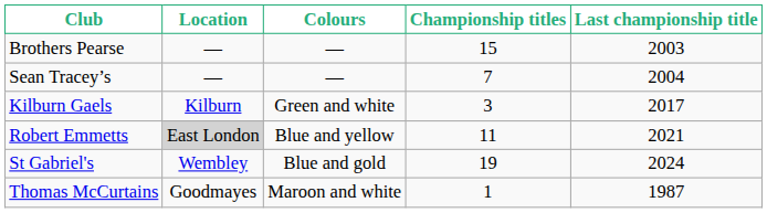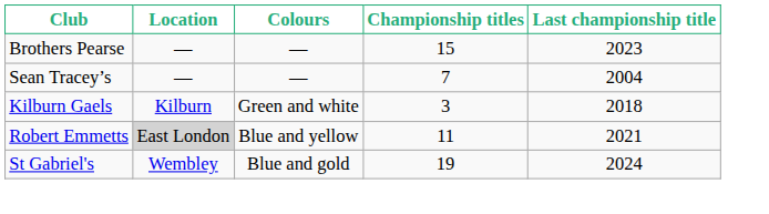 <table class="wikitable sortable" style="text-align:center;">
 <tr>
 <th style="background:white;color:#28AE7B;border:1px solid #28AE7B">Club</th>
 <th style="background:white;color:#28AE7B;border:1px solid #28AE7B">Location</th>
 <th style="background:white;color:#28AE7B;border:1px solid #28AE7B">Colours</th>
 <th style="background:white;color:#28AE7B;border:1px solid #28AE7B">Championship titles</th>
 <th style="background:white;color:#28AE7B;border:1px solid #28AE7B">Last championship title</th>
 </tr>
 <tr>
 <td style="text-align:left"> Brothers Pearse</td>
 <td>—</td>
 <td>—</td>
 <td>15</td>
-<td>2003</td>
+<td>2023</td>
 </tr>
 <tr>
 <td style="text-align:left"> Sean Tracey’s</td>
 <td>—</td>
 <td>—</td>
 <td>7</td>
 <td>2004</td>
 </tr>
 <tr>
 <td style="text-align:left"> <a href='#'>Kilburn Gaels</a></td>
 <td><a href='#'>Kilburn</a></td>
 <td>Green and white</td>
 <td>3</td>
-<td>2017</td>
+<td>2018</td>
 </tr>
 <tr>
 <td style="text-align:left"> <a href='#'>Robert Emmetts</a></td>
 <td style="background: lightgrey;">East London</td>
 <td>Blue and yellow</td>
 <td>11</td>
 <td>2021</td>
 </tr>
 <tr>
 <td style="text-align:left"> <a href='#'>St Gabriel's</a></td>
 <td><a href='#'>Wembley</a></td>
 <td>Blue and gold</td>
 <td>19</td>
 <td>2024</td>
 </tr>
-<tr>
-<td style="text-align:left"> <a href='#'>Thomas McCurtains</a></td>
-<td>Goodmayes</td>
-<td>Maroon and white</td>
-<td>1</td>
-<td>1987</td>
-</tr>
 </table>
